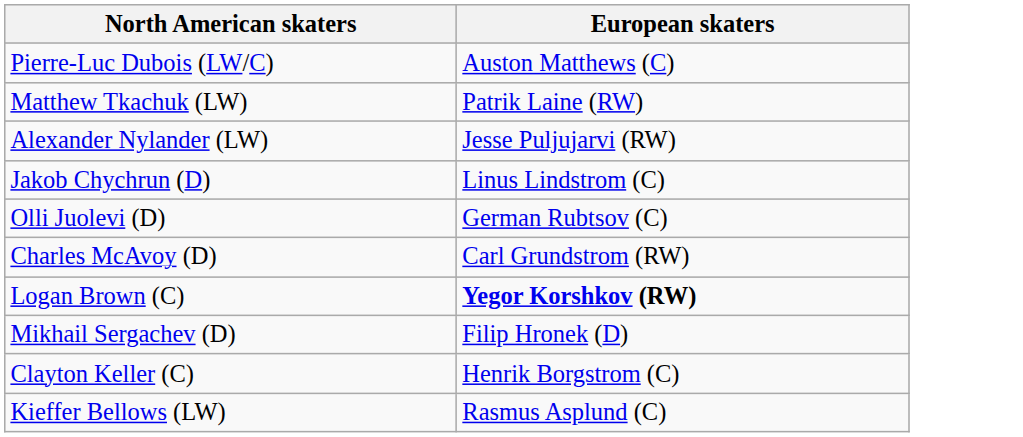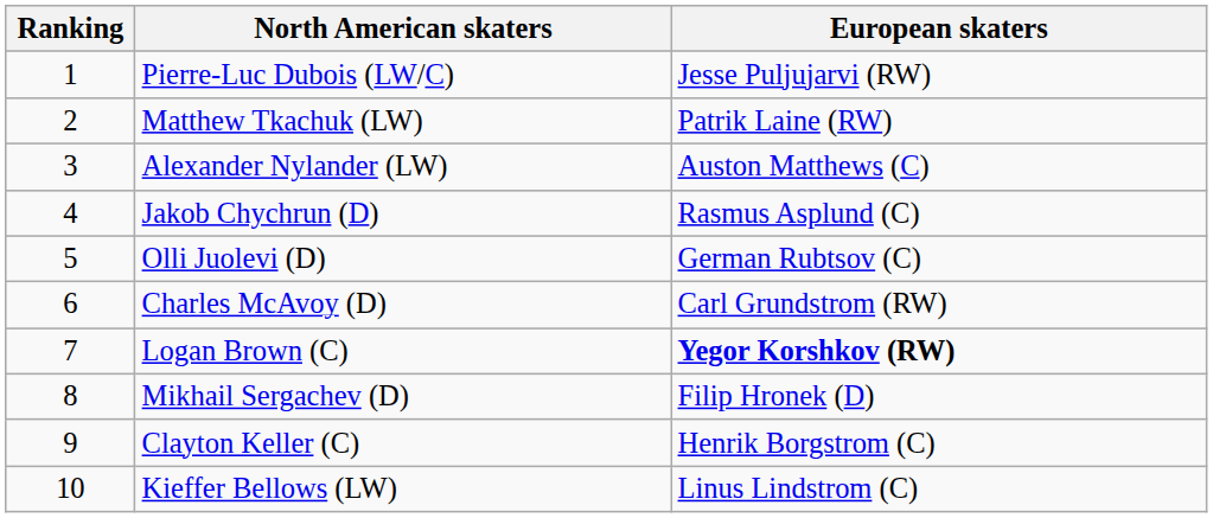 <table class="wikitable">
 <tr>
+<th style="width:4em;">Ranking</th>
 <th style="width:18em;">North American skaters</th>
 <th style="width:18em;">European skaters</th>
 </tr>
 <tr>
+<td style="text-align:center;">1</td>
 <td> <a href='#'>Pierre-Luc Dubois</a> (<a href='#'>LW</a>/<a href='#'>C</a>)</td>
-<td> <a href='#'>Auston Matthews</a> (<a href='#'>C</a>)</td>
+<td> <a href='#'>Jesse Puljujarvi</a> (RW)</td>
 </tr>
 <tr>
+<td style="text-align:center;">2</td>
 <td> <a href='#'>Matthew Tkachuk</a> (LW)</td>
 <td> <a href='#'>Patrik Laine</a> (<a href='#'>RW</a>)</td>
 </tr>
 <tr>
+<td style="text-align:center;">3</td>
 <td> <a href='#'>Alexander Nylander</a> (LW)</td>
-<td> <a href='#'>Jesse Puljujarvi</a> (RW)</td>
+<td> <a href='#'>Auston Matthews</a> (<a href='#'>C</a>)</td>
 </tr>
 <tr>
+<td style="text-align:center;">4</td>
 <td> <a href='#'>Jakob Chychrun</a> (<a href='#'>D</a>)</td>
-<td> <a href='#'>Linus Lindstrom</a> (C)</td>
+<td> <a href='#'>Rasmus Asplund</a> (C)</td>
 </tr>
 <tr>
+<td style="text-align:center;">5</td>
 <td> <a href='#'>Olli Juolevi</a> (D)</td>
 <td> <a href='#'>German Rubtsov</a> (C)</td>
 </tr>
 <tr>
+<td style="text-align:center;">6</td>
 <td> <a href='#'>Charles McAvoy</a> (D)</td>
 <td> <a href='#'>Carl Grundstrom</a> (RW)</td>
 </tr>
 <tr>
+<td style="text-align:center;">7</td>
 <td> <a href='#'>Logan Brown</a> (C)</td>
 <td><strong> <a href='#'>Yegor Korshkov</a> (RW)</strong></td>
 </tr>
 <tr>
+<td style="text-align:center;">8</td>
 <td> <a href='#'>Mikhail Sergachev</a> (D)</td>
 <td> <a href='#'>Filip Hronek</a> (<a href='#'>D</a>)</td>
 </tr>
 <tr>
+<td style="text-align:center;">9</td>
 <td> <a href='#'>Clayton Keller</a> (C)</td>
 <td> <a href='#'>Henrik Borgstrom</a> (C)</td>
 </tr>
 <tr>
+<td style="text-align:center;">10</td>
 <td> <a href='#'>Kieffer Bellows</a> (LW)</td>
-<td> <a href='#'>Rasmus Asplund</a> (C)</td>
+<td> <a href='#'>Linus Lindstrom</a> (C)</td>
 </tr>
 </table>
